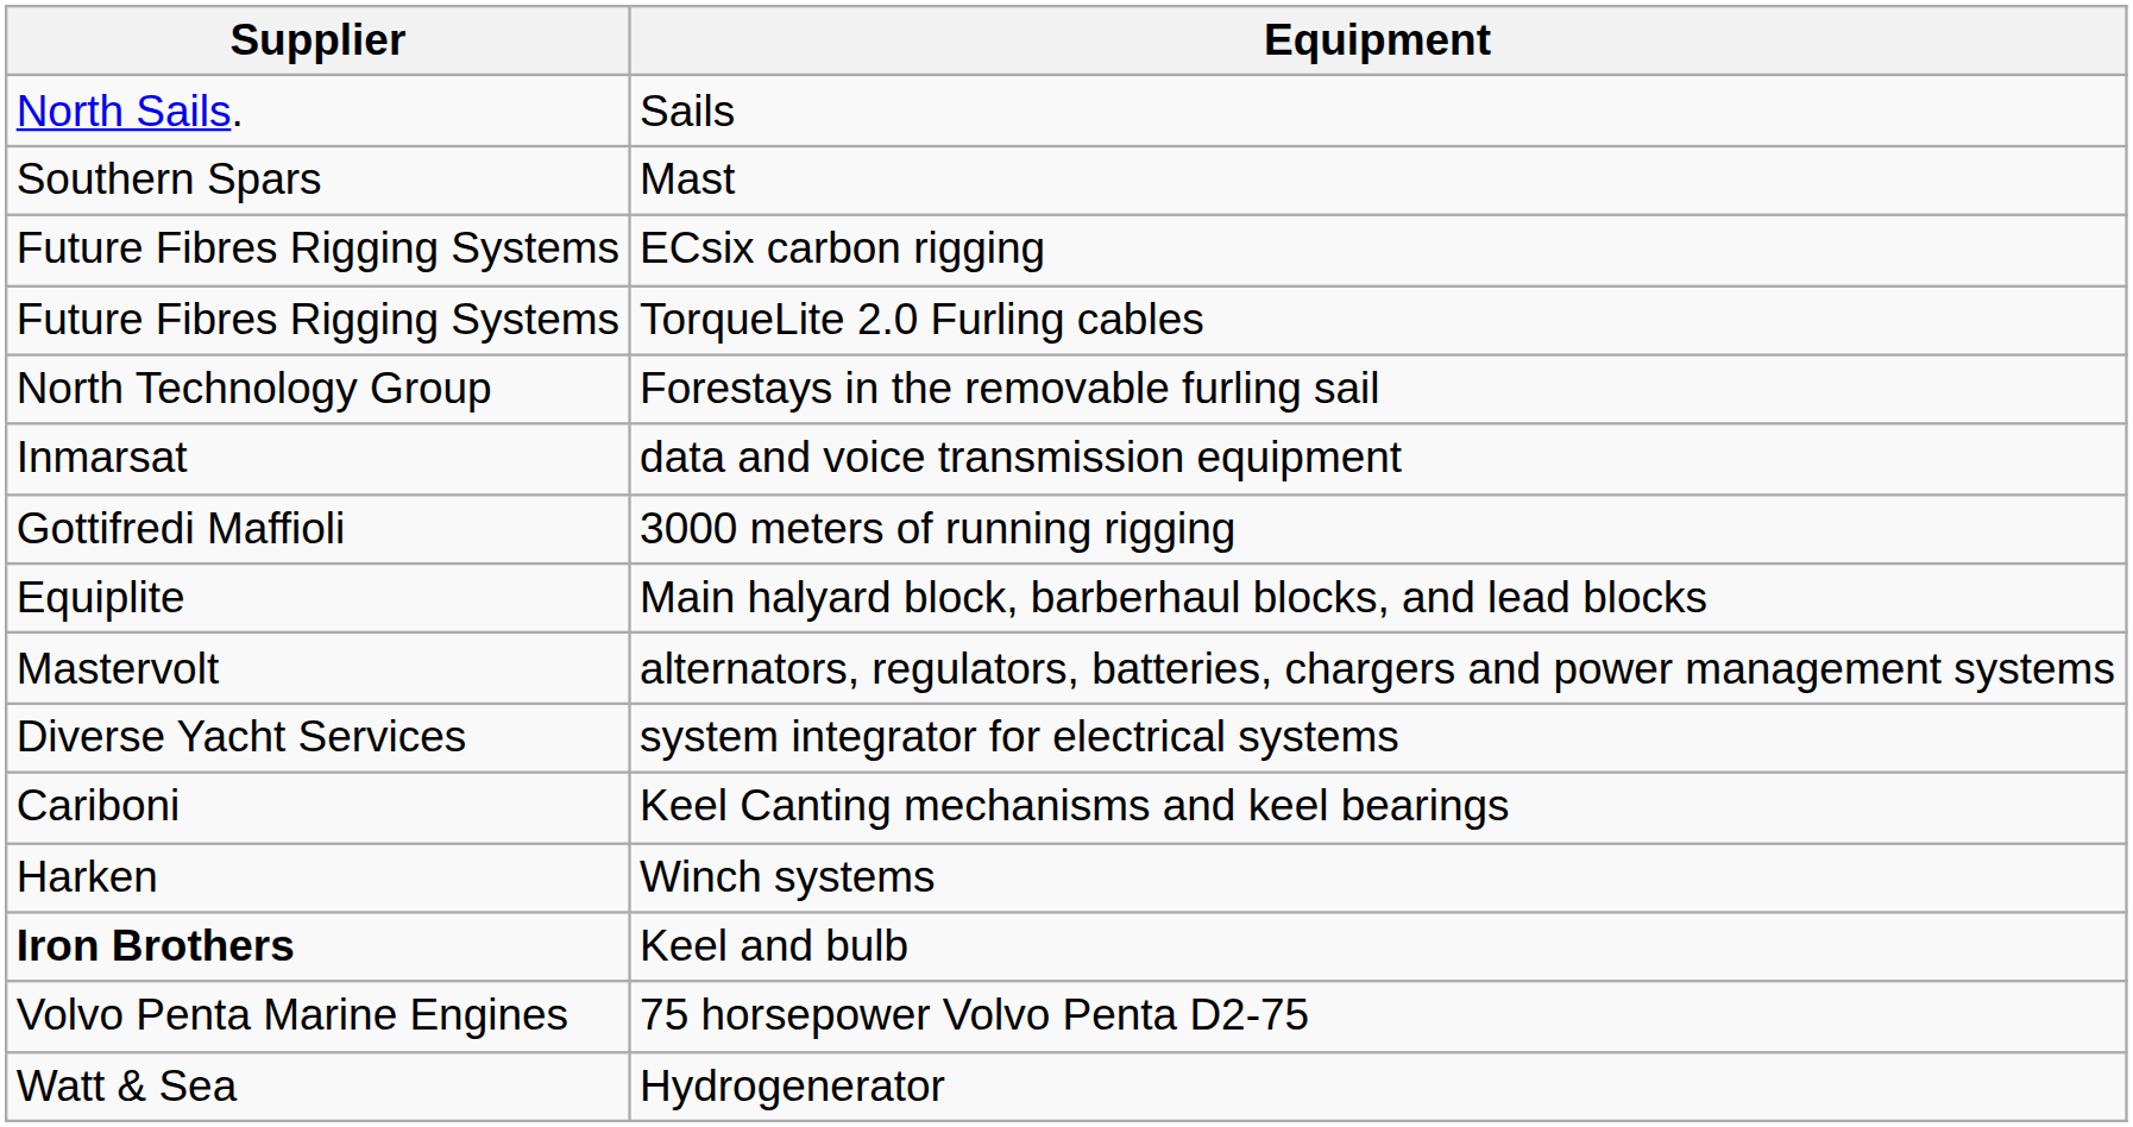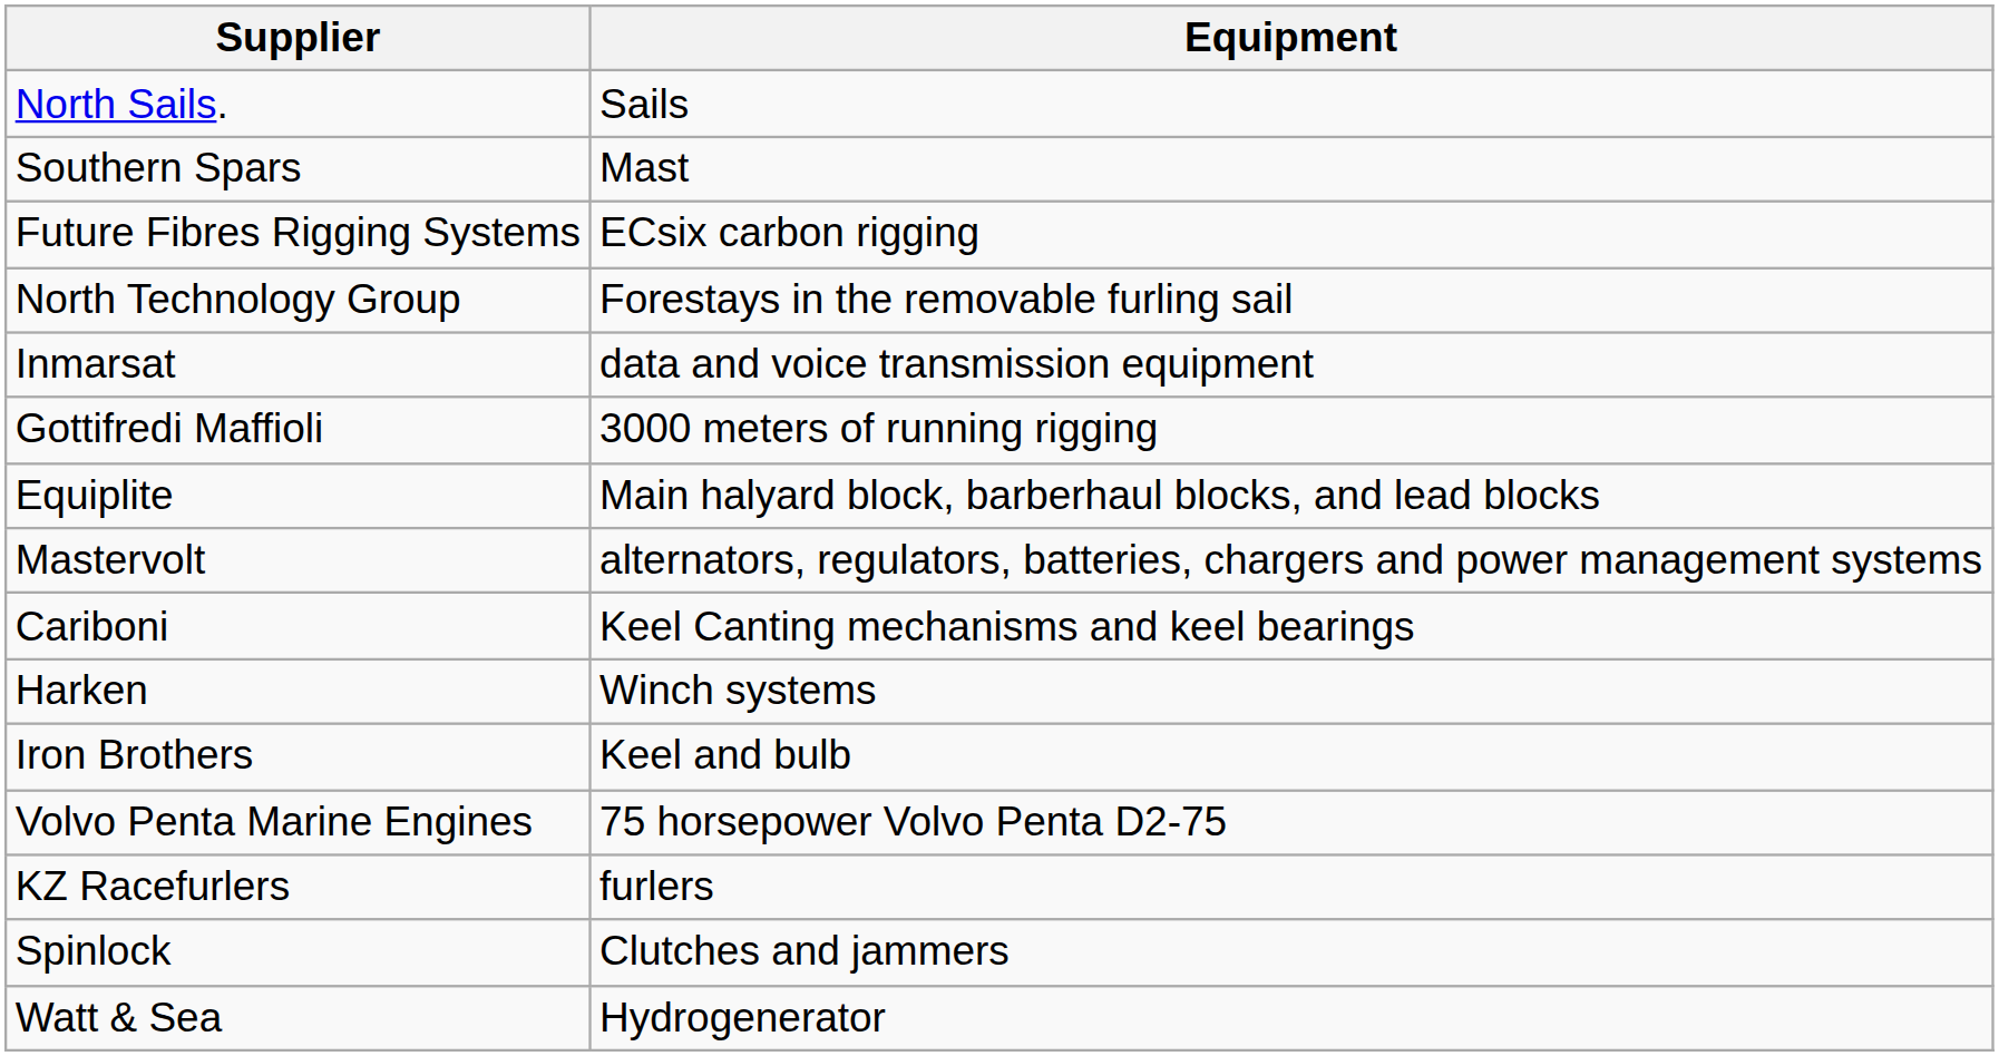 <table class="wikitable">
 <tr>
 <th>Supplier</th>
 <th>Equipment</th>
 </tr>
 <tr>
 <td><a href='#'>North Sails</a>.</td>
 <td>Sails</td>
 </tr>
 <tr>
 <td>Southern Spars</td>
 <td>Mast</td>
 </tr>
 <tr>
 <td>Future Fibres Rigging Systems </td>
 <td>ECsix carbon rigging</td>
-</tr>
-<tr>
-<td>Future Fibres Rigging Systems </td>
-<td>TorqueLite 2.0 Furling cables</td>
 </tr>
 <tr>
 <td>North Technology Group  </td>
 <td>Forestays in the removable furling sail</td>
 </tr>
 <tr>
 <td>Inmarsat </td>
 <td>data and voice transmission equipment</td>
 </tr>
 <tr>
 <td>Gottifredi Maffioli</td>
 <td>3000 meters of running rigging</td>
 </tr>
 <tr>
 <td>Equiplite</td>
 <td>Main halyard block, barberhaul blocks, and lead blocks</td>
 </tr>
 <tr>
 <td>Mastervolt</td>
 <td>alternators, regulators, batteries, chargers and power management systems</td>
 </tr>
 <tr>
-<td>Diverse Yacht Services</td>
-<td>system integrator for electrical systems</td>
-</tr>
-<tr>
 <td>Cariboni </td>
 <td>Keel Canting mechanisms and keel bearings</td>
 </tr>
 <tr>
 <td>Harken</td>
 <td>Winch systems</td>
 </tr>
 <tr>
-<td><strong>Iron Brothers</strong></td>
+<td>Iron Brothers</td>
 <td>Keel and bulb</td>
 </tr>
 <tr>
 <td>Volvo Penta Marine Engines</td>
 <td>75 horsepower Volvo Penta D2-75</td>
+</tr>
+<tr>
+<td>KZ Racefurlers</td>
+<td>furlers</td>
+</tr>
+<tr>
+<td>Spinlock </td>
+<td>Clutches and jammers</td>
 </tr>
 <tr>
 <td>Watt & Sea</td>
 <td>Hydrogenerator</td>
 </tr>
 <tr>
 </tr>
 </table>
